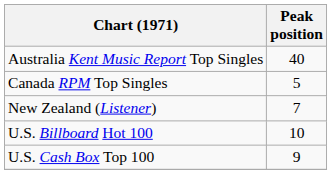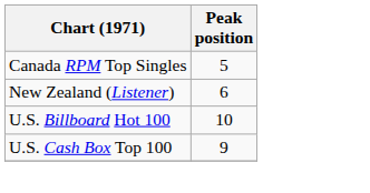 <table class="wikitable sortable">
 <tr>
 <th>Chart (1971)</th>
 <th>Peak<br>position</th>
-</tr>
-<tr>
-<td>Australia <em><a href='#'>Kent Music Report</a></em> Top Singles</td>
-<td style="text-align:center;">40</td>
 </tr>
 <tr>
 <td>Canada <em><a href='#'>RPM</a></em> Top Singles</td>
 <td style="text-align:center;">5</td>
 </tr>
 <tr>
 <td>New Zealand (<em><a href='#'>Listener</a></em>)</td>
-<td style="text-align:center;">7</td>
+<td style="text-align:center;">6</td>
 </tr>
 <tr>
 <td>U.S. <em><a href='#'>Billboard</a></em> <a href='#'>Hot 100</a></td>
 <td style="text-align:center;">10</td>
 </tr>
 <tr>
 <td>U.S. <a href='#'><em>Cash Box</em></a> Top 100</td>
 <td align="center">9</td>
 </tr>
 <tr>
 </tr>
 </table>
